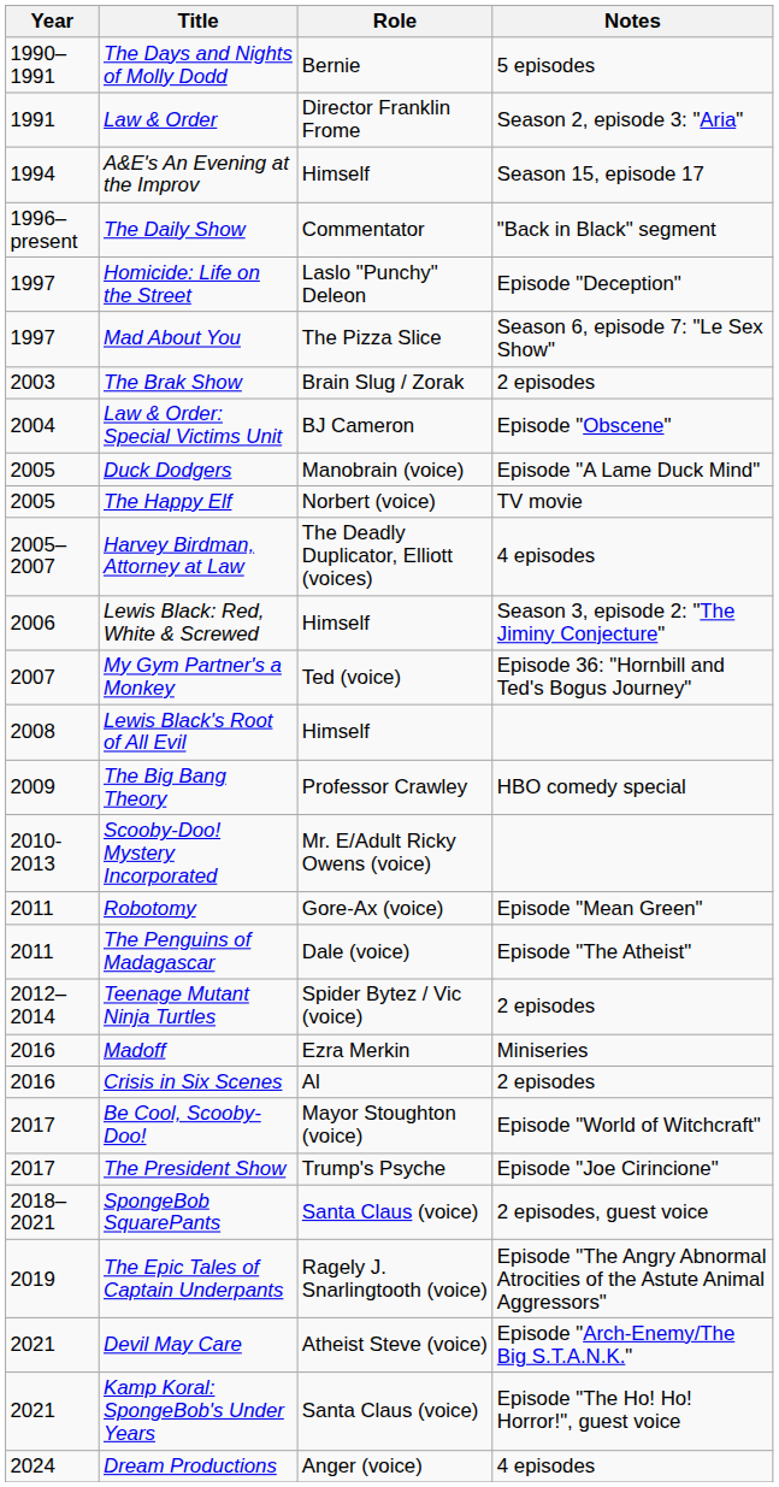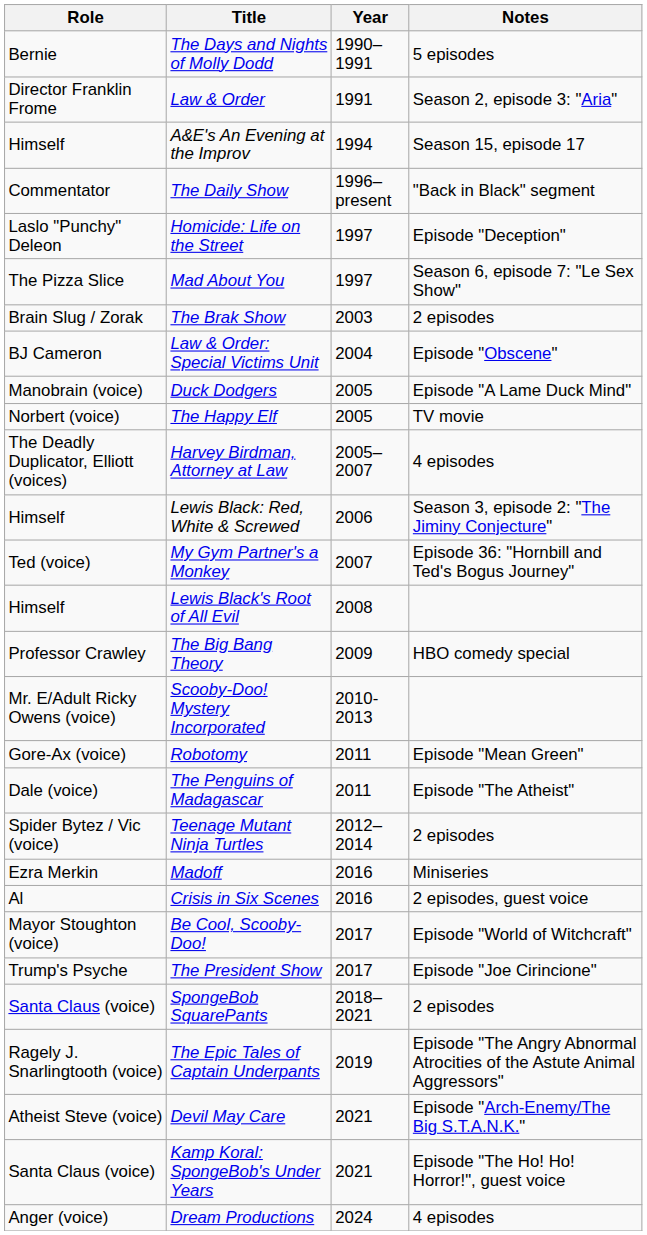 <table class="wikitable sortable">
 <tr>
+<th>Role</th>
+<th>Title</th>
 <th>Year</th>
-<th>Title</th>
-<th>Role</th>
 <th>Notes</th>
 </tr>
 <tr>
+<td>Bernie</td>
+<td><em><a href='#'>The Days and Nights of Molly Dodd</a></em></td>
 <td>1990–1991</td>
-<td><em><a href='#'>The Days and Nights of Molly Dodd</a></em></td>
-<td>Bernie</td>
 <td>5 episodes</td>
 </tr>
 <tr>
+<td>Director Franklin Frome</td>
+<td><em><a href='#'>Law & Order</a></em></td>
 <td>1991</td>
-<td><em><a href='#'>Law & Order</a></em></td>
-<td>Director Franklin Frome</td>
 <td>Season 2, episode 3: "<a href='#'>Aria</a>"</td>
 </tr>
 <tr>
+<td>Himself</td>
+<td><em>A&E's An Evening at the Improv</em></td>
 <td>1994</td>
-<td><em>A&E's An Evening at the Improv</em></td>
-<td>Himself</td>
 <td>Season 15, episode 17</td>
 </tr>
 <tr>
+<td>Commentator</td>
+<td><em><a href='#'>The Daily Show</a></em></td>
 <td>1996–present</td>
-<td><em><a href='#'>The Daily Show</a></em></td>
-<td>Commentator</td>
 <td>"Back in Black" segment</td>
 </tr>
 <tr>
+<td>Laslo "Punchy" Deleon</td>
+<td><em><a href='#'>Homicide: Life on the Street</a></em></td>
 <td>1997</td>
-<td><em><a href='#'>Homicide: Life on the Street</a></em></td>
-<td>Laslo "Punchy" Deleon</td>
 <td>Episode "Deception"</td>
 </tr>
 <tr>
+<td>The Pizza Slice</td>
+<td><em><a href='#'>Mad About You</a></em></td>
 <td>1997</td>
-<td><em><a href='#'>Mad About You</a></em></td>
-<td>The Pizza Slice</td>
 <td>Season 6, episode 7: "Le Sex Show"</td>
 </tr>
 <tr>
+<td>Brain Slug / Zorak</td>
+<td><em><a href='#'>The Brak Show</a></em></td>
 <td>2003</td>
-<td><em><a href='#'>The Brak Show</a></em></td>
-<td>Brain Slug / Zorak</td>
 <td>2 episodes</td>
 </tr>
 <tr>
+<td>BJ Cameron</td>
+<td><em><a href='#'>Law & Order: Special Victims Unit</a></em></td>
 <td>2004</td>
-<td><em><a href='#'>Law & Order: Special Victims Unit</a></em></td>
-<td>BJ Cameron</td>
 <td>Episode "<a href='#'>Obscene</a>"</td>
 </tr>
 <tr>
+<td>Manobrain (voice)</td>
+<td><em><a href='#'>Duck Dodgers</a></em></td>
 <td>2005</td>
-<td><em><a href='#'>Duck Dodgers</a></em></td>
-<td>Manobrain (voice)</td>
 <td>Episode "A Lame Duck Mind"</td>
 </tr>
 <tr>
+<td>Norbert (voice)</td>
+<td><em><a href='#'>The Happy Elf</a></em></td>
 <td>2005</td>
-<td><em><a href='#'>The Happy Elf</a></em></td>
-<td>Norbert (voice)</td>
 <td>TV movie</td>
 </tr>
 <tr>
+<td>The Deadly Duplicator, Elliott (voices)</td>
+<td><em><a href='#'>Harvey Birdman, Attorney at Law</a></em></td>
 <td>2005–2007</td>
-<td><em><a href='#'>Harvey Birdman, Attorney at Law</a></em></td>
-<td>The Deadly Duplicator, Elliott (voices)</td>
 <td>4 episodes</td>
 </tr>
 <tr>
+<td>Himself</td>
+<td><em>Lewis Black: Red, White & Screwed</em></td>
 <td>2006</td>
-<td><em>Lewis Black: Red, White & Screwed</em></td>
-<td>Himself</td>
 <td>Season 3, episode 2: "<a href='#'>The Jiminy Conjecture</a>"</td>
 </tr>
 <tr>
+<td>Ted (voice)</td>
+<td><em><a href='#'>My Gym Partner's a Monkey</a></em></td>
 <td>2007</td>
-<td><em><a href='#'>My Gym Partner's a Monkey</a></em></td>
-<td>Ted (voice)</td>
 <td>Episode 36: "Hornbill and Ted's Bogus Journey"</td>
 </tr>
 <tr>
+<td>Himself</td>
+<td><em><a href='#'>Lewis Black's Root of All Evil</a></em></td>
 <td>2008</td>
-<td><em><a href='#'>Lewis Black's Root of All Evil</a></em></td>
-<td>Himself</td>
 <td></td>
 </tr>
 <tr>
+<td>Professor Crawley</td>
+<td><em><a href='#'>The Big Bang Theory</a></em></td>
 <td>2009</td>
-<td><em><a href='#'>The Big Bang Theory</a></em></td>
-<td>Professor Crawley</td>
 <td>HBO comedy special</td>
 </tr>
 <tr>
+<td>Mr. E/Adult Ricky Owens (voice)</td>
+<td><em><a href='#'>Scooby-Doo! Mystery Incorporated</a></em></td>
 <td>2010-2013</td>
-<td><em><a href='#'>Scooby-Doo! Mystery Incorporated</a></em></td>
-<td>Mr. E/Adult Ricky Owens (voice)</td>
 <td></td>
 </tr>
 <tr>
+<td>Gore-Ax (voice)</td>
+<td><em><a href='#'>Robotomy</a></em></td>
 <td>2011</td>
-<td><em><a href='#'>Robotomy</a></em></td>
-<td>Gore-Ax (voice)</td>
 <td>Episode "Mean Green"</td>
 </tr>
 <tr>
+<td>Dale (voice)</td>
+<td><em><a href='#'>The Penguins of Madagascar</a></em></td>
 <td>2011</td>
-<td><em><a href='#'>The Penguins of Madagascar</a></em></td>
-<td>Dale (voice)</td>
 <td>Episode "The Atheist"</td>
 </tr>
 <tr>
+<td>Spider Bytez / Vic (voice)</td>
+<td><em><a href='#'>Teenage Mutant Ninja Turtles</a></em></td>
 <td>2012–2014</td>
-<td><em><a href='#'>Teenage Mutant Ninja Turtles</a></em></td>
-<td>Spider Bytez / Vic (voice)</td>
 <td>2 episodes</td>
 </tr>
 <tr>
+<td>Ezra Merkin</td>
+<td><em><a href='#'>Madoff</a></em></td>
 <td>2016</td>
-<td><em><a href='#'>Madoff</a></em></td>
-<td>Ezra Merkin</td>
 <td>Miniseries</td>
 </tr>
 <tr>
+<td>Al</td>
+<td><em><a href='#'>Crisis in Six Scenes</a></em></td>
 <td>2016</td>
-<td><em><a href='#'>Crisis in Six Scenes</a></em></td>
-<td>Al</td>
+<td>2 episodes, guest voice</td>
+</tr>
+<tr>
+<td>Mayor Stoughton (voice)</td>
+<td><em><a href='#'>Be Cool, Scooby-Doo!</a></em></td>
+<td>2017</td>
+<td>Episode "World of Witchcraft"</td>
+</tr>
+<tr>
+<td>Trump's Psyche</td>
+<td><em><a href='#'>The President Show</a></em></td>
+<td>2017</td>
+<td>Episode "Joe Cirincione"</td>
+</tr>
+<tr>
+<td><a href='#'>Santa Claus</a> (voice)</td>
+<td><em><a href='#'>SpongeBob SquarePants</a></em></td>
+<td>2018–2021</td>
 <td>2 episodes</td>
 </tr>
 <tr>
-<td>2017</td>
-<td><em><a href='#'>Be Cool, Scooby-Doo!</a></em></td>
-<td>Mayor Stoughton (voice)</td>
-<td>Episode "World of Witchcraft"</td>
-</tr>
-<tr>
-<td>2017</td>
-<td><em><a href='#'>The President Show</a></em></td>
-<td>Trump's Psyche</td>
-<td>Episode "Joe Cirincione"</td>
-</tr>
-<tr>
-<td>2018–2021</td>
-<td><em><a href='#'>SpongeBob SquarePants</a></em></td>
-<td><a href='#'>Santa Claus</a> (voice)</td>
-<td>2 episodes, guest voice</td>
-</tr>
-<tr>
+<td>Ragely J. Snarlingtooth (voice)</td>
+<td><em><a href='#'>The Epic Tales of Captain Underpants</a></em></td>
 <td>2019</td>
-<td><em><a href='#'>The Epic Tales of Captain Underpants</a></em></td>
-<td>Ragely J. Snarlingtooth (voice)</td>
 <td>Episode "The Angry Abnormal Atrocities of the Astute Animal Aggressors"</td>
 </tr>
 <tr>
+<td>Atheist Steve (voice)</td>
+<td><em><a href='#'>Devil May Care</a></em></td>
 <td>2021</td>
-<td><em><a href='#'>Devil May Care</a></em></td>
-<td>Atheist Steve (voice)</td>
 <td>Episode "<a href='#'>Arch-Enemy/The Big S.T.A.N.K.</a>"</td>
 </tr>
 <tr>
+<td>Santa Claus (voice)</td>
+<td><em><a href='#'>Kamp Koral: SpongeBob's Under Years</a></em></td>
 <td>2021</td>
-<td><em><a href='#'>Kamp Koral: SpongeBob's Under Years</a></em></td>
-<td>Santa Claus (voice)</td>
 <td>Episode "The Ho! Ho! Horror!", guest voice</td>
 </tr>
 <tr>
+<td>Anger (voice)</td>
+<td><em><a href='#'>Dream Productions</a></em></td>
 <td>2024</td>
-<td><em><a href='#'>Dream Productions</a></em></td>
-<td>Anger (voice)</td>
 <td>4 episodes</td>
 </tr>
 </table>
